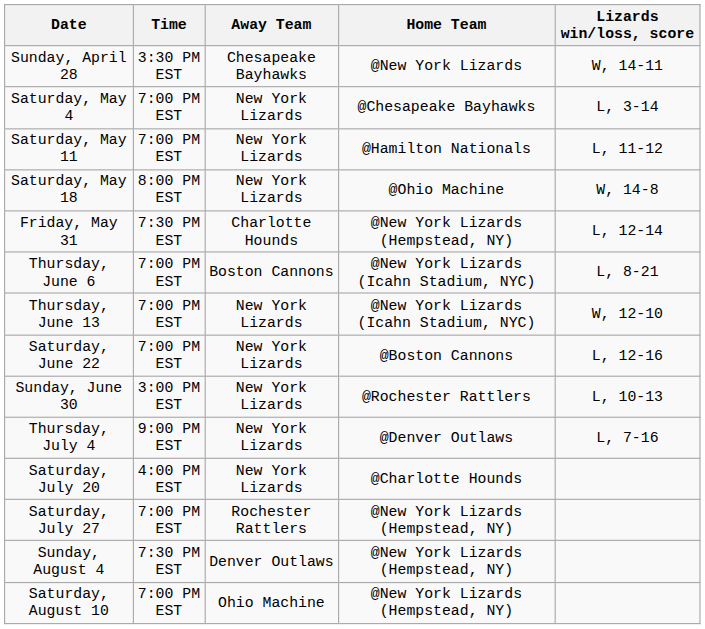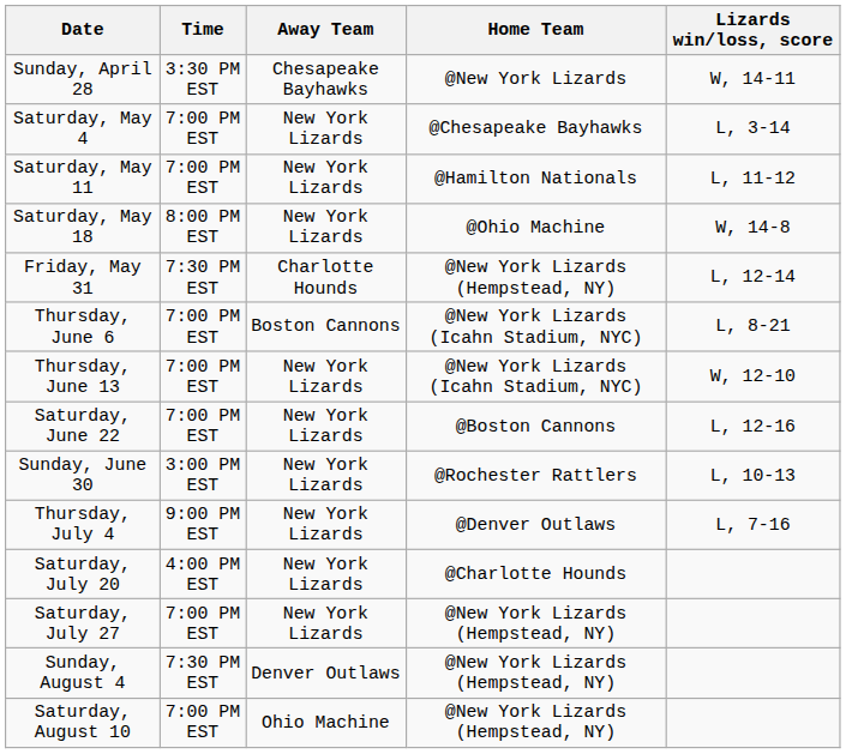 <table class="wikitable" style="text-align:center">
 <tr>
 <th>Date</th>
 <th>Time</th>
 <th>Away Team</th>
 <th>Home Team</th>
 <th>Lizards win/loss, score</th>
 </tr>
 <tr>
 <td>Sunday, April 28</td>
 <td>3:30 PM EST</td>
 <td>Chesapeake Bayhawks</td>
 <td>@New York Lizards</td>
 <td>W, 14-11</td>
 </tr>
 <tr>
 <td>Saturday, May 4</td>
 <td>7:00 PM EST</td>
 <td>New York Lizards</td>
 <td>@Chesapeake Bayhawks</td>
 <td>L, 3-14</td>
 </tr>
 <tr>
 <td>Saturday, May 11</td>
 <td>7:00 PM EST</td>
 <td>New York Lizards</td>
 <td>@Hamilton Nationals</td>
 <td>L, 11-12</td>
 </tr>
 <tr>
 <td>Saturday, May 18</td>
 <td>8:00 PM EST</td>
 <td>New York Lizards</td>
 <td>@Ohio Machine</td>
 <td>W, 14-8</td>
 </tr>
 <tr>
 <td>Friday, May 31</td>
 <td>7:30 PM EST</td>
 <td>Charlotte Hounds</td>
 <td>@New York Lizards (Hempstead, NY)</td>
 <td>L, 12-14</td>
 </tr>
 <tr>
 <td>Thursday, June 6</td>
 <td>7:00 PM EST</td>
 <td>Boston Cannons</td>
 <td>@New York Lizards (Icahn Stadium, NYC)</td>
 <td>L, 8-21</td>
 </tr>
 <tr>
 <td>Thursday, June 13</td>
 <td>7:00 PM EST</td>
 <td>New York Lizards</td>
 <td>@New York Lizards (Icahn Stadium, NYC)</td>
 <td>W, 12-10</td>
 </tr>
 <tr>
 <td>Saturday, June 22</td>
 <td>7:00 PM EST</td>
 <td>New York Lizards</td>
 <td>@Boston Cannons</td>
 <td>L, 12-16</td>
 </tr>
 <tr>
 <td>Sunday, June 30</td>
 <td>3:00 PM EST</td>
 <td>New York Lizards</td>
 <td>@Rochester Rattlers</td>
 <td>L, 10-13</td>
 </tr>
 <tr>
 <td>Thursday, July 4</td>
 <td>9:00 PM EST</td>
 <td>New York Lizards</td>
 <td>@Denver Outlaws</td>
 <td>L, 7-16</td>
 </tr>
 <tr>
 <td>Saturday, July 20</td>
 <td>4:00 PM EST</td>
 <td>New York Lizards</td>
 <td>@Charlotte Hounds</td>
 <td></td>
 </tr>
 <tr>
 <td>Saturday, July 27</td>
 <td>7:00 PM EST</td>
-<td>Rochester Rattlers</td>
+<td>New York Lizards</td>
 <td>@New York Lizards (Hempstead, NY)</td>
 <td></td>
 </tr>
 <tr>
 <td>Sunday, August 4</td>
 <td>7:30 PM EST</td>
 <td>Denver Outlaws</td>
 <td>@New York Lizards (Hempstead, NY)</td>
 <td></td>
 </tr>
 <tr>
 <td>Saturday, August 10</td>
 <td>7:00 PM EST</td>
 <td>Ohio Machine</td>
 <td>@New York Lizards (Hempstead, NY)</td>
 <td></td>
 </tr>
 </table>
